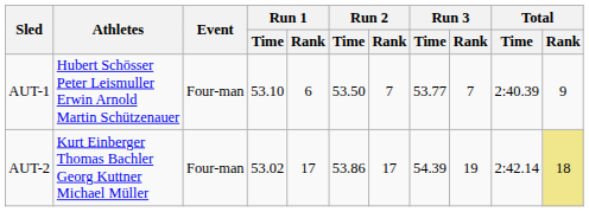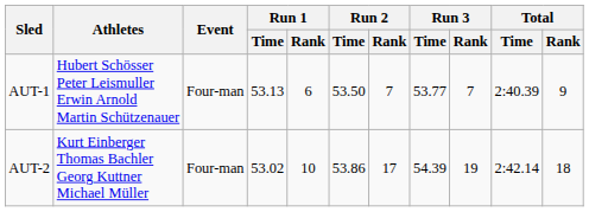 <table class="wikitable"  border="1" style="font-size:90%">
 <tr>
 <th rowspan="2">Sled</th>
 <th rowspan="2">Athletes</th>
 <th rowspan="2">Event</th>
 <th colspan="2">Run 1</th>
 <th colspan="2">Run 2</th>
 <th colspan="2">Run 3</th>
 <th colspan="2">Total</th>
 </tr>
 <tr>
 <th>Time</th>
 <th>Rank</th>
 <th>Time</th>
 <th>Rank</th>
 <th>Time</th>
 <th>Rank</th>
 <th>Time</th>
 <th>Rank</th>
 </tr>
 <tr>
 <td align="center">AUT-1</td>
 <td><a href='#'>Hubert Schösser</a><br><a href='#'>Peter Leismuller</a><br><a href='#'>Erwin Arnold</a><br><a href='#'>Martin Schützenauer</a></td>
 <td>Four-man</td>
-<td align="center">53.10</td>
+<td align="center">53.13</td>
 <td align="center">6</td>
 <td align="center">53.50</td>
 <td align="center">7</td>
 <td align="center">53.77</td>
 <td align="center">7</td>
 <td align="center">2:40.39</td>
 <td align="center">9</td>
 </tr>
 <tr>
 <td align="center">AUT-2</td>
 <td><a href='#'>Kurt Einberger</a><br><a href='#'>Thomas Bachler</a><br><a href='#'>Georg Kuttner</a><br><a href='#'>Michael Müller</a></td>
 <td>Four-man</td>
 <td align="center">53.02</td>
-<td align="center">17</td>
+<td align="center">10</td>
 <td align="center">53.86</td>
 <td align="center">17</td>
 <td align="center">54.39</td>
 <td align="center">19</td>
 <td align="center">2:42.14</td>
-<td align="center" style="background: khaki;">18</td>
+<td align="center">18</td>
 </tr>
 </table>
